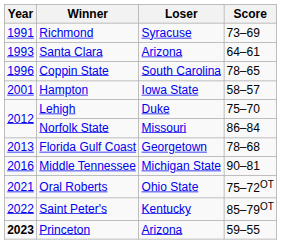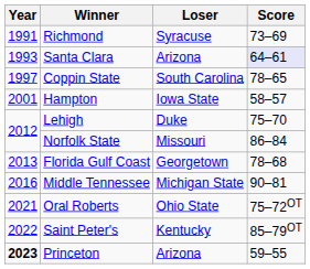 <table class="wikitable">
 <tr>
 <th>Year</th>
 <th>Winner</th>
 <th>Loser</th>
 <th>Score</th>
 </tr>
 <tr>
 <td><a href='#'>1991</a></td>
 <td><a href='#'>Richmond</a></td>
 <td><a href='#'>Syracuse</a></td>
 <td>73–69</td>
 </tr>
 <tr>
 <td><a href='#'>1993</a></td>
 <td><a href='#'>Santa Clara</a></td>
 <td><a href='#'>Arizona</a></td>
-<td>64–61</td>
+<td style="background: lavender;">64–61</td>
 </tr>
 <tr>
-<td><a href='#'>1996</a></td>
+<td><a href='#'>1997</a></td>
 <td><a href='#'>Coppin State</a></td>
 <td><a href='#'>South Carolina</a></td>
 <td>78–65</td>
 </tr>
 <tr>
 <td><a href='#'>2001</a></td>
 <td><a href='#'>Hampton</a></td>
 <td><a href='#'>Iowa State</a></td>
 <td>58–57</td>
 </tr>
 <tr>
 <td rowspan="2"><a href='#'>2012</a></td>
 <td><a href='#'>Lehigh</a></td>
 <td><a href='#'>Duke</a></td>
 <td>75–70</td>
 </tr>
 <tr>
 <td><a href='#'>Norfolk State</a></td>
 <td><a href='#'>Missouri</a></td>
 <td>86–84</td>
 </tr>
 <tr>
 <td><a href='#'>2013</a></td>
 <td><a href='#'>Florida Gulf Coast</a></td>
 <td><a href='#'>Georgetown</a></td>
 <td>78–68</td>
 </tr>
 <tr>
 <td><a href='#'>2016</a></td>
 <td><a href='#'>Middle Tennessee</a></td>
 <td><a href='#'>Michigan State</a></td>
 <td>90–81</td>
 </tr>
 <tr>
 <td><a href='#'>2021</a></td>
 <td><a href='#'>Oral Roberts</a></td>
 <td><a href='#'>Ohio State</a></td>
 <td>75–72<sup>OT</sup></td>
 </tr>
 <tr>
 <td><a href='#'>2022</a></td>
 <td><a href='#'>Saint Peter's</a></td>
 <td><a href='#'>Kentucky</a></td>
 <td>85–79<sup>OT</sup></td>
 </tr>
 <tr>
 <td><strong>2023</strong></td>
 <td><a href='#'>Princeton</a></td>
 <td><a href='#'>Arizona</a></td>
 <td>59–55</td>
 </tr>
 </table>
